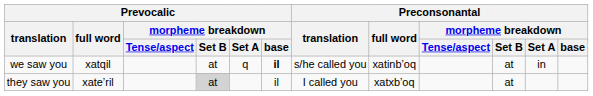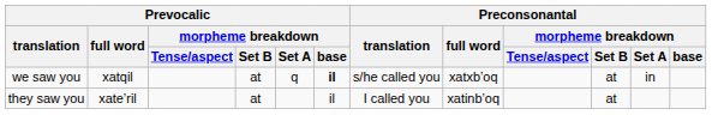 <table class="wikitable">
 <tr>
 <th colspan="6">Prevocalic</th>
 <th colspan="6">Preconsonantal</th>
 </tr>
 <tr>
 <th rowspan="2">translation</th>
 <th rowspan="2">full word</th>
 <th colspan="4"><a href='#'>morpheme</a> breakdown</th>
 <th rowspan="2">translation</th>
 <th rowspan="2">full word</th>
 <th colspan="4"><a href='#'>morpheme</a> breakdown</th>
 </tr>
 <tr align="center">
 <th><a href='#'>Tense/aspect</a></th>
 <th>Set B</th>
 <th>Set A</th>
 <th>base</th>
 <th><a href='#'>Tense/aspect</a></th>
 <th>Set B</th>
 <th>Set A</th>
 <th>base</th>
 </tr>
 <tr align="center">
 <td>we saw you</td>
 <td>xatqil</td>
 <td></td>
 <td>at</td>
 <td>q</td>
 <td><strong>il</strong></td>
 <td>s/he called you</td>
-<td>xatinbʼoq</td>
+<td>xatxbʼoq</td>
 <td></td>
 <td>at</td>
 <td>in</td>
 <td></td>
 </tr>
 <tr align="center">
 <td>they saw you</td>
 <td>xateʼril</td>
 <td></td>
-<td style="background: lightgrey;">at</td>
+<td>at</td>
 <td></td>
 <td>il</td>
 <td>I called you</td>
-<td>xatxbʼoq</td>
+<td>xatinbʼoq</td>
 <td></td>
 <td>at</td>
 <td></td>
 <td></td>
 </tr>
 </table>
